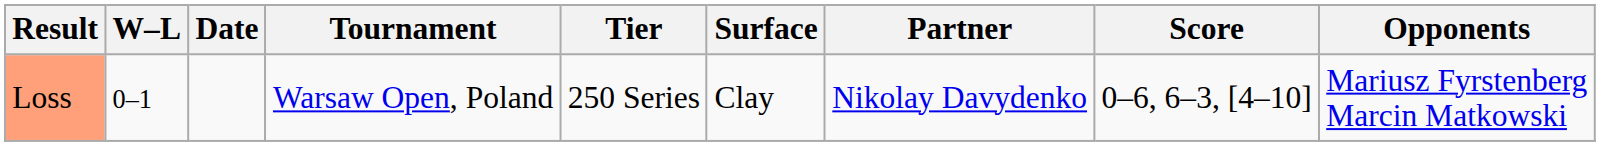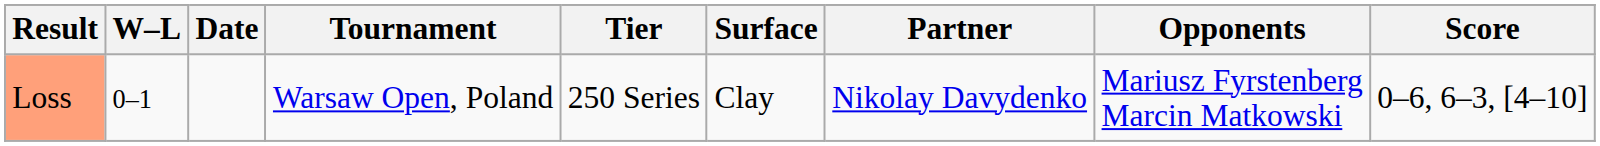 <table class="sortable wikitable">
 <tr>
 <th>Result</th>
 <th class="unsortable">W–L</th>
 <th>Date</th>
 <th>Tournament</th>
 <th>Tier</th>
 <th>Surface</th>
 <th>Partner</th>
+<th>Opponents</th>
 <th class="unsortable">Score</th>
-<th>Opponents</th>
 </tr>
 <tr>
 <td bgcolor=FFA07A>Loss</td>
 <td><small>0–1</small></td>
 <td><a href='#'></a></td>
 <td><a href='#'>Warsaw Open</a>, Poland</td>
 <td>250 Series</td>
 <td>Clay</td>
 <td> <a href='#'>Nikolay Davydenko</a></td>
+<td> <a href='#'>Mariusz Fyrstenberg</a> <br>  <a href='#'>Marcin Matkowski</a></td>
 <td>0–6, 6–3, [4–10]</td>
-<td> <a href='#'>Mariusz Fyrstenberg</a> <br>  <a href='#'>Marcin Matkowski</a></td>
 </tr>
 </table>
